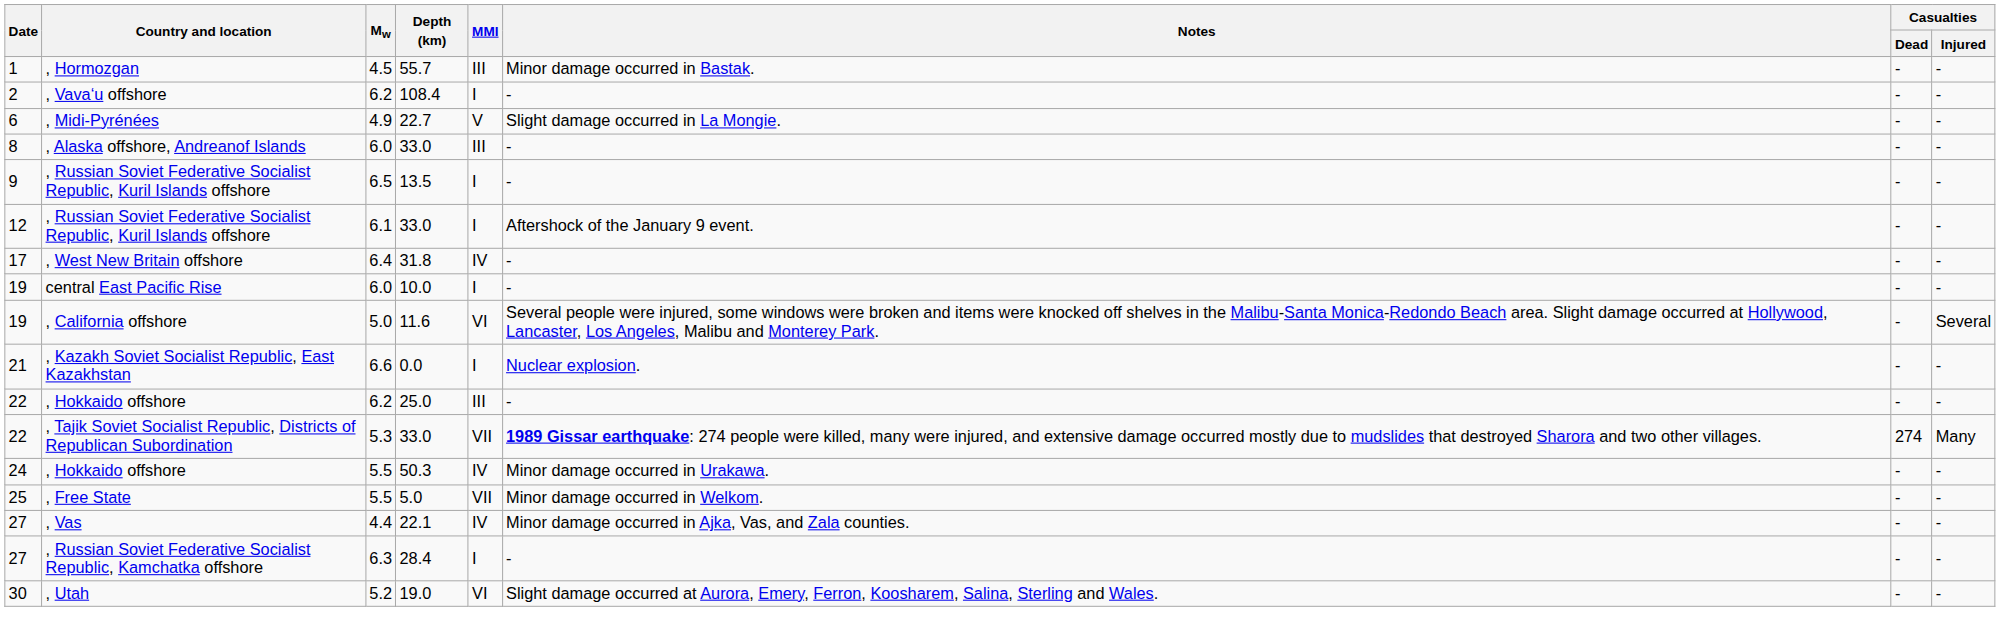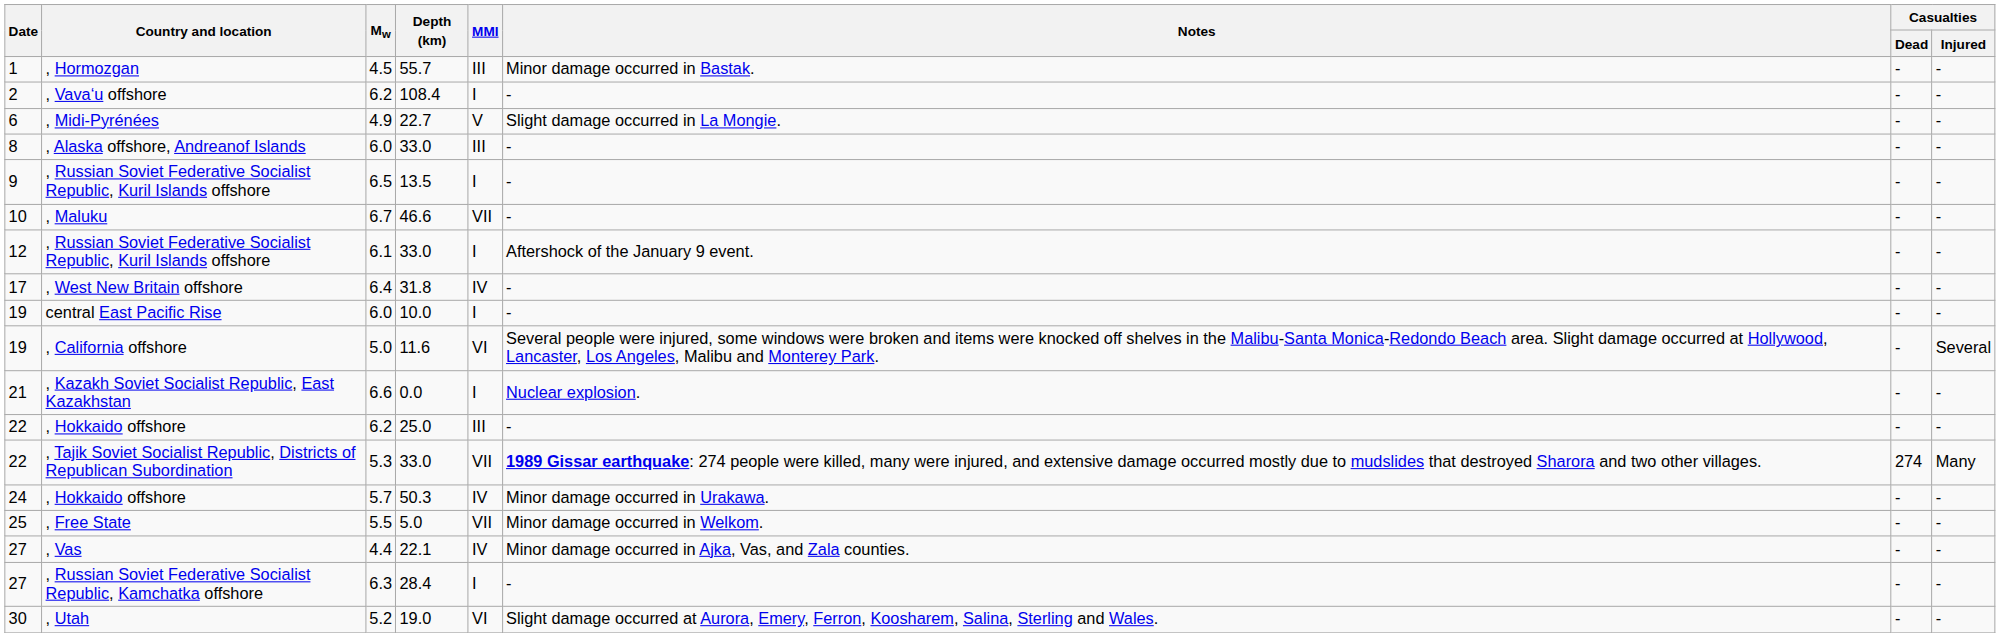 <table class="wikitable sortable" style="border:1px black; margin-left:1em;">
 <tr>
 <th rowspan="2"><small>Date</small></th>
 <th rowspan="2" style="width: 310px"><small>Country and location</small></th>
 <th rowspan="2"><small>M<sub>w</sub></small></th>
 <th rowspan="2"><small>Depth (km)</small></th>
 <th rowspan="2"><small><a href='#'>MMI</a></small></th>
 <th rowspan="2" class="unsortable"><small>Notes</small></th>
 <th colspan="2"><small>Casualties</small></th>
 </tr>
 <tr>
 <th><small>Dead</small></th>
 <th><small>Injured</small></th>
 </tr>
 <tr>
 <td>1</td>
 <td>, <a href='#'>Hormozgan</a></td>
 <td>4.5</td>
 <td>55.7</td>
 <td>III</td>
 <td>Minor damage occurred in <a href='#'>Bastak</a>.</td>
 <td>-</td>
 <td>-</td>
 </tr>
 <tr>
 <td>2</td>
 <td>, <a href='#'>Vava‘u</a> offshore</td>
 <td>6.2</td>
 <td>108.4</td>
 <td>I</td>
 <td>-</td>
 <td>-</td>
 <td>-</td>
 </tr>
 <tr>
 <td>6</td>
 <td>, <a href='#'>Midi-Pyrénées</a></td>
 <td>4.9</td>
 <td>22.7</td>
 <td>V</td>
 <td>Slight damage occurred in <a href='#'>La Mongie</a>.</td>
 <td>-</td>
 <td>-</td>
 </tr>
 <tr>
 <td>8</td>
 <td>, <a href='#'>Alaska</a> offshore, <a href='#'>Andreanof Islands</a></td>
 <td>6.0</td>
 <td>33.0</td>
 <td>III</td>
 <td>-</td>
 <td>-</td>
 <td>-</td>
 </tr>
 <tr>
 <td>9</td>
 <td>, <a href='#'>Russian Soviet Federative Socialist Republic</a>, <a href='#'>Kuril Islands</a> offshore</td>
 <td>6.5</td>
 <td>13.5</td>
 <td>I</td>
+<td>-</td>
+<td>-</td>
+<td>-</td>
+</tr>
+<tr>
+<td>10</td>
+<td>, <a href='#'>Maluku</a></td>
+<td>6.7</td>
+<td>46.6</td>
+<td>VII</td>
 <td>-</td>
 <td>-</td>
 <td>-</td>
 </tr>
 <tr>
 <td>12</td>
 <td>, <a href='#'>Russian Soviet Federative Socialist Republic</a>, <a href='#'>Kuril Islands</a> offshore</td>
 <td>6.1</td>
 <td>33.0</td>
 <td>I</td>
 <td>Aftershock of the January 9 event.</td>
 <td>-</td>
 <td>-</td>
 </tr>
 <tr>
 <td>17</td>
 <td>, <a href='#'>West New Britain</a> offshore</td>
 <td>6.4</td>
 <td>31.8</td>
 <td>IV</td>
 <td>-</td>
 <td>-</td>
 <td>-</td>
 </tr>
 <tr>
 <td>19</td>
 <td>central <a href='#'>East Pacific Rise</a></td>
 <td>6.0</td>
 <td>10.0</td>
 <td>I</td>
 <td>-</td>
 <td>-</td>
 <td>-</td>
 </tr>
 <tr>
 <td>19</td>
 <td>, <a href='#'>California</a> offshore</td>
 <td>5.0</td>
 <td>11.6</td>
 <td>VI</td>
 <td>Several people were injured, some windows were broken and items were knocked off shelves in the <a href='#'>Malibu</a>-<a href='#'>Santa Monica</a>-<a href='#'>Redondo Beach</a> area. Slight damage occurred at <a href='#'>Hollywood</a>, <a href='#'>Lancaster</a>, <a href='#'>Los Angeles</a>, Malibu and <a href='#'>Monterey Park</a>.</td>
 <td>-</td>
 <td>Several</td>
 </tr>
 <tr>
 <td>21</td>
 <td>, <a href='#'>Kazakh Soviet Socialist Republic</a>, <a href='#'>East Kazakhstan</a></td>
 <td>6.6</td>
 <td>0.0</td>
 <td>I</td>
 <td><a href='#'>Nuclear explosion</a>.</td>
 <td>-</td>
 <td>-</td>
 </tr>
 <tr>
 <td>22</td>
 <td>, <a href='#'>Hokkaido</a> offshore</td>
 <td>6.2</td>
 <td>25.0</td>
 <td>III</td>
 <td>-</td>
 <td>-</td>
 <td>-</td>
 </tr>
 <tr>
 <td>22</td>
 <td>, <a href='#'>Tajik Soviet Socialist Republic</a>, <a href='#'>Districts of Republican Subordination</a></td>
 <td>5.3</td>
 <td>33.0</td>
 <td>VII</td>
 <td><strong><a href='#'>1989 Gissar earthquake</a></strong>: 274 people were killed, many were injured, and extensive damage occurred mostly due to <a href='#'>mudslides</a> that destroyed <a href='#'>Sharora</a> and two other villages.</td>
 <td>274</td>
 <td>Many</td>
 </tr>
 <tr>
 <td>24</td>
 <td>, <a href='#'>Hokkaido</a> offshore</td>
-<td>5.5</td>
+<td>5.7</td>
 <td>50.3</td>
 <td>IV</td>
 <td>Minor damage occurred in <a href='#'>Urakawa</a>.</td>
 <td>-</td>
 <td>-</td>
 </tr>
 <tr>
 <td>25</td>
 <td>, <a href='#'>Free State</a></td>
 <td>5.5</td>
 <td>5.0</td>
 <td>VII</td>
 <td>Minor damage occurred in <a href='#'>Welkom</a>.</td>
 <td>-</td>
 <td>-</td>
 </tr>
 <tr>
 <td>27</td>
 <td>, <a href='#'>Vas</a></td>
 <td>4.4</td>
 <td>22.1</td>
 <td>IV</td>
 <td>Minor damage occurred in <a href='#'>Ajka</a>, Vas, and <a href='#'>Zala</a> counties.</td>
 <td>-</td>
 <td>-</td>
 </tr>
 <tr>
 <td>27</td>
 <td>, <a href='#'>Russian Soviet Federative Socialist Republic</a>, <a href='#'>Kamchatka</a> offshore</td>
 <td>6.3</td>
 <td>28.4</td>
 <td>I</td>
 <td>-</td>
 <td>-</td>
 <td>-</td>
 </tr>
 <tr>
 <td>30</td>
 <td>, <a href='#'>Utah</a></td>
 <td>5.2</td>
 <td>19.0</td>
 <td>VI</td>
 <td>Slight damage occurred at <a href='#'>Aurora</a>, <a href='#'>Emery</a>, <a href='#'>Ferron</a>, <a href='#'>Koosharem</a>, <a href='#'>Salina</a>, <a href='#'>Sterling</a> and <a href='#'>Wales</a>.</td>
 <td>-</td>
 <td>-</td>
 </tr>
 <tr>
 </tr>
 </table>
